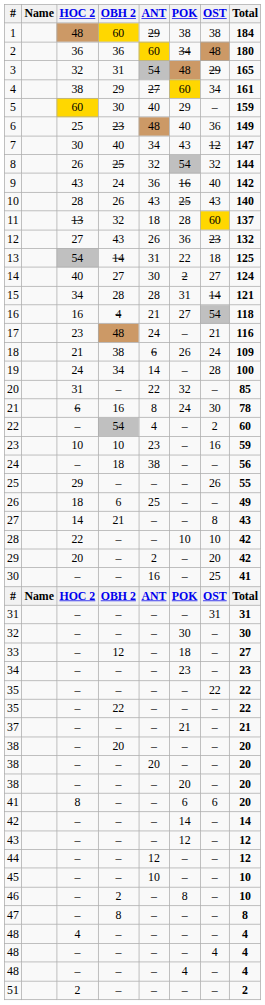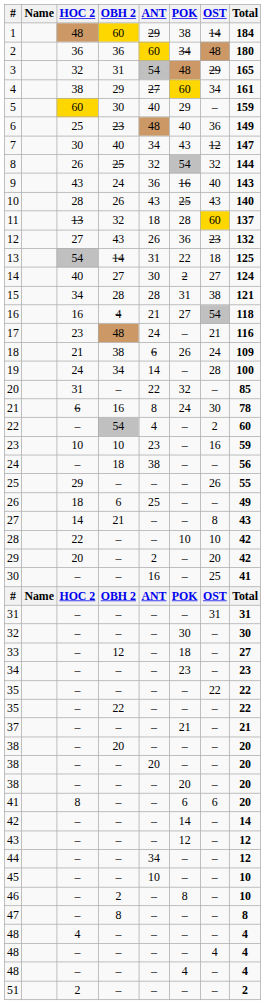 <table class="wikitable sortable" style="text-align:center;">
 <tr>
 <th>#</th>
 <th>Name</th>
 <th><a href='#'>HOC 2</a></th>
 <th><a href='#'>OBH 2</a></th>
 <th><a href='#'>ANT</a></th>
 <th><a href='#'>POK</a></th>
 <th><a href='#'>OST</a></th>
 <th><strong>Total</strong></th>
 </tr>
 <tr>
 <td>1</td>
 <td align="left"></td>
 <td bgcolor="CC9966">48</td>
 <td bgcolor="gold">60</td>
 <td><s>29</s></td>
 <td>38</td>
-<td>38</td>
+<td><s>14</s></td>
 <td><strong>184</strong></td>
 </tr>
 <tr>
 <td>2</td>
 <td align="left"></td>
 <td>36</td>
 <td>36</td>
 <td bgcolor="gold">60</td>
 <td><s>34</s></td>
 <td bgcolor="CC9966">48</td>
 <td><strong>180</strong></td>
 </tr>
 <tr>
 <td>3</td>
 <td align="left"></td>
 <td>32</td>
 <td>31</td>
 <td bgcolor="silver">54</td>
 <td bgcolor="CC9966">48</td>
 <td><s>29</s></td>
 <td><strong>165</strong></td>
 </tr>
 <tr>
 <td>4</td>
 <td align="left"></td>
 <td>38</td>
 <td>29</td>
 <td><s>27</s></td>
 <td bgcolor="gold">60</td>
 <td>34</td>
 <td><strong>161</strong></td>
 </tr>
 <tr>
 <td>5</td>
 <td align="left"></td>
 <td bgcolor="gold">60</td>
 <td>30</td>
 <td>40</td>
 <td>29</td>
 <td>–</td>
 <td><strong>159</strong></td>
 </tr>
 <tr>
 <td>6</td>
 <td align="left"></td>
 <td>25</td>
 <td><s>23</s></td>
 <td bgcolor="CC9966">48</td>
 <td>40</td>
 <td>36</td>
 <td><strong>149</strong></td>
 </tr>
 <tr>
 <td>7</td>
 <td align="left"></td>
 <td>30</td>
 <td>40</td>
 <td>34</td>
 <td>43</td>
 <td><s>12</s></td>
 <td><strong>147</strong></td>
 </tr>
 <tr>
 <td>8</td>
 <td align="left"></td>
 <td>26</td>
 <td><s>25</s></td>
 <td>32</td>
 <td bgcolor="silver">54</td>
 <td>32</td>
 <td><strong>144</strong></td>
 </tr>
 <tr>
 <td>9</td>
 <td align="left"></td>
 <td>43</td>
 <td>24</td>
 <td>36</td>
 <td><s>16</s></td>
 <td>40</td>
-<td><strong>142</strong></td>
+<td><strong>143</strong></td>
 </tr>
 <tr>
 <td>10</td>
 <td align="left"></td>
 <td>28</td>
 <td>26</td>
 <td>43</td>
 <td><s>25</s></td>
 <td>43</td>
 <td><strong>140</strong></td>
 </tr>
 <tr>
 <td>11</td>
 <td align="left"></td>
 <td><s>13</s></td>
 <td>32</td>
 <td>18</td>
 <td>28</td>
 <td bgcolor="gold">60</td>
 <td><strong>137</strong></td>
 </tr>
 <tr>
 <td>12</td>
 <td align="left"></td>
 <td>27</td>
 <td>43</td>
 <td>26</td>
 <td>36</td>
 <td><s>23</s></td>
 <td><strong>132</strong></td>
 </tr>
 <tr>
 <td>13</td>
 <td align="left"></td>
 <td bgcolor="silver">54</td>
 <td><s>14</s></td>
 <td>31</td>
 <td>22</td>
 <td>18</td>
 <td><strong>125</strong></td>
 </tr>
 <tr>
 <td>14</td>
 <td align="left"></td>
 <td>40</td>
 <td>27</td>
 <td>30</td>
 <td><s>2</s></td>
 <td>27</td>
 <td><strong>124</strong></td>
 </tr>
 <tr>
 <td>15</td>
 <td align="left"></td>
 <td>34</td>
 <td>28</td>
 <td>28</td>
 <td>31</td>
-<td><s>14</s></td>
+<td>38</td>
 <td><strong>121</strong></td>
 </tr>
 <tr>
 <td>16</td>
 <td align="left"></td>
 <td>16</td>
 <td><s>4</s></td>
 <td>21</td>
 <td>27</td>
 <td bgcolor="silver">54</td>
 <td><strong>118</strong></td>
 </tr>
 <tr>
 <td>17</td>
 <td align="left"></td>
 <td>23</td>
 <td bgcolor="CC9966">48</td>
 <td>24</td>
 <td>–</td>
 <td>21</td>
 <td><strong>116</strong></td>
 </tr>
 <tr>
 <td>18</td>
 <td align="left"></td>
 <td>21</td>
 <td>38</td>
 <td><s>6</s></td>
 <td>26</td>
 <td>24</td>
 <td><strong>109</strong></td>
 </tr>
 <tr>
 <td>19</td>
 <td align="left"></td>
 <td>24</td>
 <td>34</td>
 <td>14</td>
 <td>–</td>
 <td>28</td>
 <td><strong>100</strong></td>
 </tr>
 <tr>
 <td>20</td>
 <td align="left"></td>
 <td>31</td>
 <td>–</td>
 <td>22</td>
 <td>32</td>
 <td>–</td>
 <td><strong>85</strong></td>
 </tr>
 <tr>
 <td>21</td>
 <td align="left"></td>
 <td><s>6</s></td>
 <td>16</td>
 <td>8</td>
 <td>24</td>
 <td>30</td>
 <td><strong>78</strong></td>
 </tr>
 <tr>
 <td>22</td>
 <td align="left"></td>
 <td>–</td>
 <td bgcolor="silver">54</td>
 <td>4</td>
 <td>–</td>
 <td>2</td>
 <td><strong>60</strong></td>
 </tr>
 <tr>
 <td>23</td>
 <td align="left"></td>
 <td>10</td>
 <td>10</td>
 <td>23</td>
 <td>–</td>
 <td>16</td>
 <td><strong>59</strong></td>
 </tr>
 <tr>
 <td>24</td>
 <td align="left"></td>
 <td>–</td>
 <td>18</td>
 <td>38</td>
 <td>–</td>
 <td>–</td>
 <td><strong>56</strong></td>
 </tr>
 <tr>
 <td>25</td>
 <td align="left"></td>
 <td>29</td>
 <td>–</td>
 <td>–</td>
 <td>–</td>
 <td>26</td>
 <td><strong>55</strong></td>
 </tr>
 <tr>
 <td>26</td>
 <td align="left"></td>
 <td>18</td>
 <td>6</td>
 <td>25</td>
 <td>–</td>
 <td>–</td>
 <td><strong>49</strong></td>
 </tr>
 <tr>
 <td>27</td>
 <td align="left"></td>
 <td>14</td>
 <td>21</td>
 <td>–</td>
 <td>–</td>
 <td>8</td>
 <td><strong>43</strong></td>
 </tr>
 <tr>
 <td>28</td>
 <td align="left"></td>
 <td>22</td>
 <td>–</td>
 <td>–</td>
 <td>10</td>
 <td>10</td>
 <td><strong>42</strong></td>
 </tr>
 <tr>
 <td>29</td>
 <td align="left"></td>
 <td>20</td>
 <td>–</td>
 <td>2</td>
 <td>–</td>
 <td>20</td>
 <td><strong>42</strong></td>
 </tr>
 <tr>
 <td>30</td>
 <td align="left"></td>
 <td>–</td>
 <td>–</td>
 <td>16</td>
 <td>–</td>
 <td>25</td>
 <td><strong>41</strong></td>
 </tr>
 <tr>
 <th>#</th>
 <th>Name</th>
 <th><a href='#'>HOC 2</a></th>
 <th><a href='#'>OBH 2</a></th>
 <th><a href='#'>ANT</a></th>
 <th><a href='#'>POK</a></th>
 <th><a href='#'>OST</a></th>
 <th><strong>Total</strong></th>
 </tr>
 <tr>
 <td>31</td>
 <td align="left"></td>
 <td>–</td>
 <td>–</td>
 <td>–</td>
 <td>–</td>
 <td>31</td>
 <td><strong>31</strong></td>
 </tr>
 <tr>
 <td>32</td>
 <td align="left"></td>
 <td>–</td>
 <td>–</td>
 <td>–</td>
 <td>30</td>
 <td>–</td>
 <td><strong>30</strong></td>
 </tr>
 <tr>
 <td>33</td>
 <td align="left"></td>
 <td>–</td>
 <td>12</td>
 <td>–</td>
 <td>18</td>
 <td>–</td>
 <td><strong>27</strong></td>
 </tr>
 <tr>
 <td>34</td>
 <td align="left"></td>
 <td>–</td>
 <td>–</td>
 <td>–</td>
 <td>23</td>
 <td>–</td>
 <td><strong>23</strong></td>
 </tr>
 <tr>
 <td>35</td>
 <td align="left"></td>
 <td>–</td>
 <td>–</td>
 <td>–</td>
 <td>–</td>
 <td>22</td>
 <td><strong>22</strong></td>
 </tr>
 <tr>
 <td>35</td>
 <td align="left"></td>
 <td>–</td>
 <td>22</td>
 <td>–</td>
 <td>–</td>
 <td>–</td>
 <td><strong>22</strong></td>
 </tr>
 <tr>
 <td>37</td>
 <td align="left"></td>
 <td>–</td>
 <td>–</td>
 <td>–</td>
 <td>21</td>
 <td>–</td>
 <td><strong>21</strong></td>
 </tr>
 <tr>
 <td>38</td>
 <td align="left"></td>
 <td>–</td>
 <td>20</td>
 <td>–</td>
 <td>–</td>
 <td>–</td>
 <td><strong>20</strong></td>
 </tr>
 <tr>
 <td>38</td>
 <td align="left"></td>
 <td>–</td>
 <td>–</td>
 <td>20</td>
 <td>–</td>
 <td>–</td>
 <td><strong>20</strong></td>
 </tr>
 <tr>
 <td>38</td>
 <td align="left"></td>
 <td>–</td>
 <td>–</td>
 <td>–</td>
 <td>20</td>
 <td>–</td>
 <td><strong>20</strong></td>
 </tr>
 <tr>
 <td>41</td>
 <td align="left"></td>
 <td>8</td>
 <td>–</td>
 <td>–</td>
 <td>6</td>
 <td>6</td>
 <td><strong>20</strong></td>
 </tr>
 <tr>
 <td>42</td>
 <td align="left"></td>
 <td>–</td>
 <td>–</td>
 <td>–</td>
 <td>14</td>
 <td>–</td>
 <td><strong>14</strong></td>
 </tr>
 <tr>
 <td>43</td>
 <td align="left"></td>
 <td>–</td>
 <td>–</td>
 <td>–</td>
 <td>12</td>
 <td>–</td>
 <td><strong>12</strong></td>
 </tr>
 <tr>
 <td>44</td>
 <td align="left"></td>
 <td>–</td>
 <td>–</td>
-<td>12</td>
+<td>34</td>
 <td>–</td>
 <td>–</td>
 <td><strong>12</strong></td>
 </tr>
 <tr>
 <td>45</td>
 <td align="left"></td>
 <td>–</td>
 <td>–</td>
 <td>10</td>
 <td>–</td>
 <td>–</td>
 <td><strong>10</strong></td>
 </tr>
 <tr>
 <td>46</td>
 <td align="left"></td>
 <td>–</td>
 <td>2</td>
 <td>–</td>
 <td>8</td>
 <td>–</td>
 <td><strong>10</strong></td>
 </tr>
 <tr>
 <td>47</td>
 <td align="left"></td>
 <td>–</td>
 <td>8</td>
 <td>–</td>
 <td>–</td>
 <td>–</td>
 <td><strong>8</strong></td>
 </tr>
 <tr>
 <td>48</td>
 <td align="left"></td>
 <td>4</td>
 <td>–</td>
 <td>–</td>
 <td>–</td>
 <td>–</td>
 <td><strong>4</strong></td>
 </tr>
 <tr>
 <td>48</td>
 <td align="left"></td>
 <td>–</td>
 <td>–</td>
 <td>–</td>
 <td>–</td>
 <td>4</td>
 <td><strong>4</strong></td>
 </tr>
 <tr>
 <td>48</td>
 <td align="left"></td>
 <td>–</td>
 <td>–</td>
 <td>–</td>
 <td>4</td>
 <td>–</td>
 <td><strong>4</strong></td>
 </tr>
 <tr>
 <td>51</td>
 <td align="left"></td>
 <td>2</td>
 <td>–</td>
 <td>–</td>
 <td>–</td>
 <td>–</td>
 <td><strong>2</strong></td>
 </tr>
 </table>
